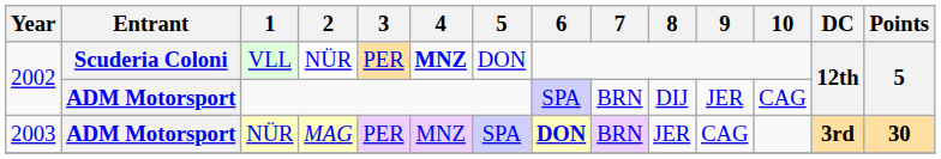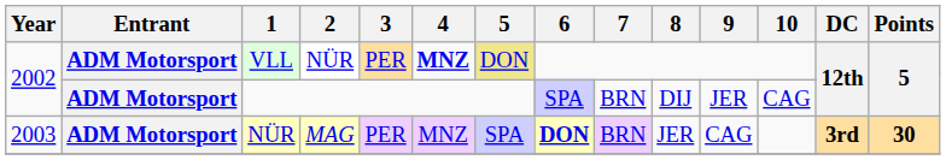 <table class="wikitable" style="text-align:center; font-size:85%">
 <tr>
 <th>Year</th>
 <th>Entrant</th>
 <th>1</th>
 <th>2</th>
 <th>3</th>
 <th>4</th>
 <th>5</th>
 <th>6</th>
 <th>7</th>
 <th>8</th>
 <th>9</th>
 <th>10</th>
 <th>DC</th>
 <th>Points</th>
 </tr>
 <tr>
 <td rowspan=2><a href='#'>2002</a></td>
-<th nowrap><a href='#'>Scuderia Coloni</a></th>
+<th nowrap><a href='#'>ADM Motorsport</a></th>
 <td style="background:#DFFFDF;"><a href='#'>VLL</a><br></td>
 <td style="background:#FFFFFF;"><a href='#'>NÜR</a><br></td>
 <td style="background:#FFDF9F;"><a href='#'>PER</a><br></td>
 <td><strong><a href='#'>MNZ</a></strong></td>
-<td><a href='#'>DON</a></td>
+<td style="background: khaki;"><a href='#'>DON</a></td>
 <td colspan=5></td>
 <th rowspan=2>12th</th>
 <th rowspan=2>5</th>
 </tr>
 <tr>
 <th nowrap><a href='#'>ADM Motorsport</a></th>
 <td colspan=5></td>
 <td style="background:#CFCFFF;"><a href='#'>SPA</a><br></td>
 <td><a href='#'>BRN</a></td>
 <td><a href='#'>DIJ</a></td>
 <td><a href='#'>JER</a></td>
 <td><a href='#'>CAG</a></td>
 </tr>
 <tr>
 <td><a href='#'>2003</a></td>
 <th nowrap><a href='#'>ADM Motorsport</a></th>
 <td style="background:#FFFFBF;"><a href='#'>NÜR</a><br></td>
 <td style="background:#FFFFBF;"><em><a href='#'>MAG</a></em><br></td>
 <td style="background:#EFCFFF;"><a href='#'>PER</a><br></td>
 <td style="background:#EFCFFF;"><a href='#'>MNZ</a><br></td>
 <td style="background:#CFCFFF;"><a href='#'>SPA</a><br></td>
 <td style="background:#FFFFBF;"><strong><a href='#'>DON</a></strong><br></td>
 <td style="background:#EFCFFF;"><a href='#'>BRN</a><br></td>
 <td><a href='#'>JER</a></td>
 <td><a href='#'>CAG</a></td>
 <td></td>
 <th style="background:#FFDF9F;">3rd</th>
 <th style="background:#FFDF9F;">30</th>
 </tr>
 <tr>
 </tr>
 </table>
